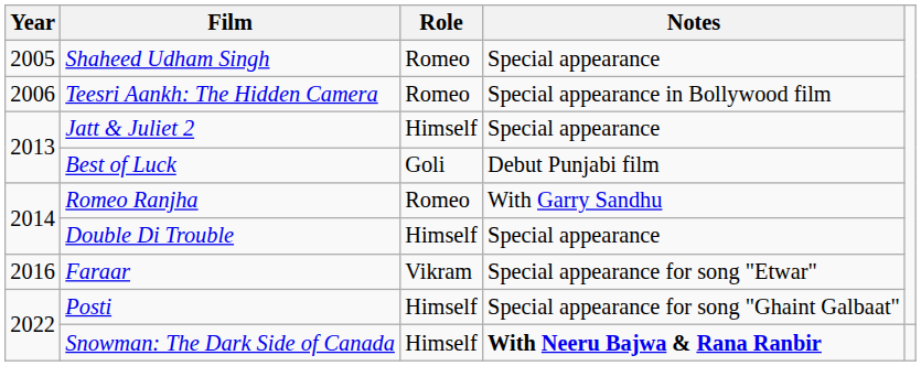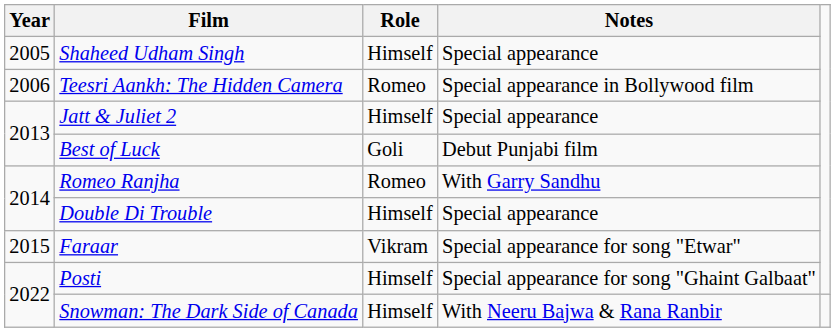 <table class="wikitable sortable">
 <tr>
 <th>Year</th>
 <th>Film</th>
 <th>Role</th>
 <th>Notes</th>
 </tr>
 <tr>
 <td>2005</td>
 <td><em><a href='#'>Shaheed Udham Singh</a></em></td>
-<td>Romeo</td>
+<td>Himself</td>
 <td>Special appearance</td>
 </tr>
 <tr>
 <td>2006</td>
 <td><em><a href='#'>Teesri Aankh: The Hidden Camera</a></em></td>
 <td>Romeo</td>
 <td>Special appearance in Bollywood film</td>
 </tr>
 <tr>
 <td rowspan=2>2013</td>
 <td><em><a href='#'>Jatt & Juliet 2</a></em></td>
 <td>Himself</td>
 <td>Special appearance</td>
 </tr>
 <tr>
 <td><em><a href='#'>Best of Luck</a></em></td>
 <td>Goli</td>
 <td>Debut Punjabi film</td>
 </tr>
 <tr>
 <td rowspan=2>2014</td>
 <td><em><a href='#'>Romeo Ranjha</a></em></td>
 <td>Romeo</td>
 <td>With <a href='#'>Garry Sandhu</a></td>
 </tr>
 <tr>
 <td><em><a href='#'>Double Di Trouble</a></em></td>
 <td>Himself</td>
 <td>Special appearance</td>
 </tr>
 <tr>
-<td rowspan=1>2016</td>
+<td rowspan=1>2015</td>
 <td><em><a href='#'>Faraar</a></em></td>
 <td>Vikram</td>
 <td>Special appearance for song "Etwar"</td>
 </tr>
 <tr>
 <td rowspan=2>2022</td>
 <td><em><a href='#'>Posti</a></em></td>
 <td>Himself</td>
 <td>Special appearance for song "Ghaint Galbaat"</td>
 </tr>
 <tr>
 <td><em><a href='#'>Snowman: The Dark Side of Canada</a></em></td>
 <td>Himself</td>
-<td><strong>With <a href='#'>Neeru Bajwa</a> & <a href='#'>Rana Ranbir</a></strong></td>
+<td>With <a href='#'>Neeru Bajwa</a> & <a href='#'>Rana Ranbir</a></td>
 <td></td>
 </tr>
 </table>
